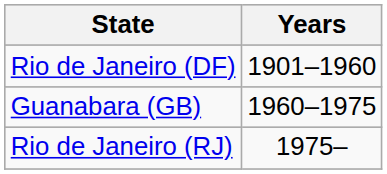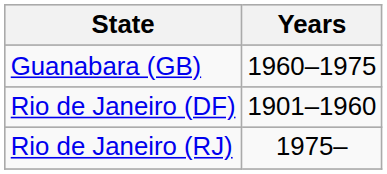 <table class=wikitable>
 <tr>
 <th>State</th>
 <th>Years</th>
 </tr>
 <tr>
+<td>  <a href='#'>Guanabara (GB)</a></td>
+<td align=center>1960–1975</td>
+</tr>
+<tr>
 <td>  <a href='#'>Rio de Janeiro (DF)</a></td>
 <td align=center>1901–1960</td>
-</tr>
-<tr>
-<td>  <a href='#'>Guanabara (GB)</a></td>
-<td align=center>1960–1975</td>
 </tr>
 <tr>
 <td>  <a href='#'>Rio de Janeiro (RJ)</a></td>
 <td align=center>1975–</td>
 </tr>
 </table>
